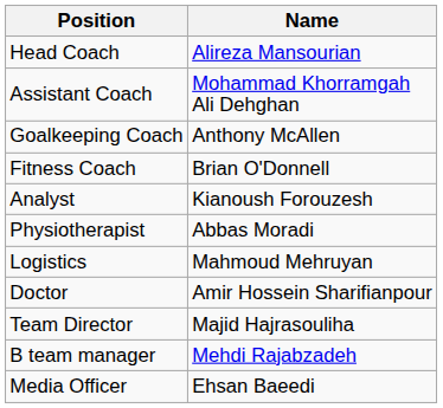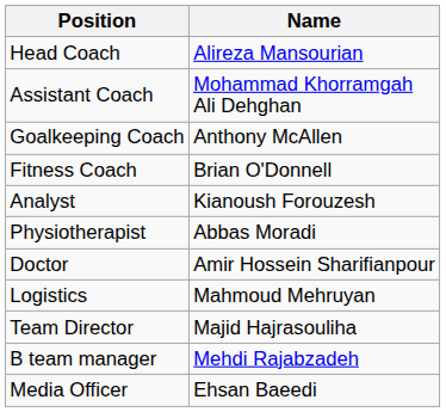 <table class="wikitable">
 <tr>
 <th>Position</th>
 <th>Name</th>
 </tr>
 <tr>
 <td>Head Coach</td>
 <td> <a href='#'>Alireza Mansourian</a></td>
 </tr>
 <tr>
 <td>Assistant Coach</td>
 <td> <a href='#'>Mohammad Khorramgah</a><br> Ali Dehghan</td>
 </tr>
 <tr>
 <td>Goalkeeping Coach</td>
 <td> Anthony McAllen</td>
 </tr>
 <tr>
 <td>Fitness Coach</td>
 <td> Brian O'Donnell</td>
 </tr>
 <tr>
 <td>Analyst</td>
 <td> Kianoush Forouzesh</td>
 </tr>
 <tr>
 <td>Physiotherapist</td>
 <td> Abbas Moradi</td>
 </tr>
 <tr>
+<td>Doctor</td>
+<td> Amir Hossein Sharifianpour</td>
+</tr>
+<tr>
 <td>Logistics</td>
 <td> Mahmoud Mehruyan</td>
-</tr>
-<tr>
-<td>Doctor</td>
-<td> Amir Hossein Sharifianpour</td>
 </tr>
 <tr>
 <td>Team Director</td>
 <td> Majid Hajrasouliha</td>
 </tr>
 <tr>
 <td>B team manager</td>
 <td> <a href='#'>Mehdi Rajabzadeh</a></td>
 </tr>
 <tr>
 <td>Media Officer</td>
 <td> Ehsan Baeedi</td>
 </tr>
 </table>
